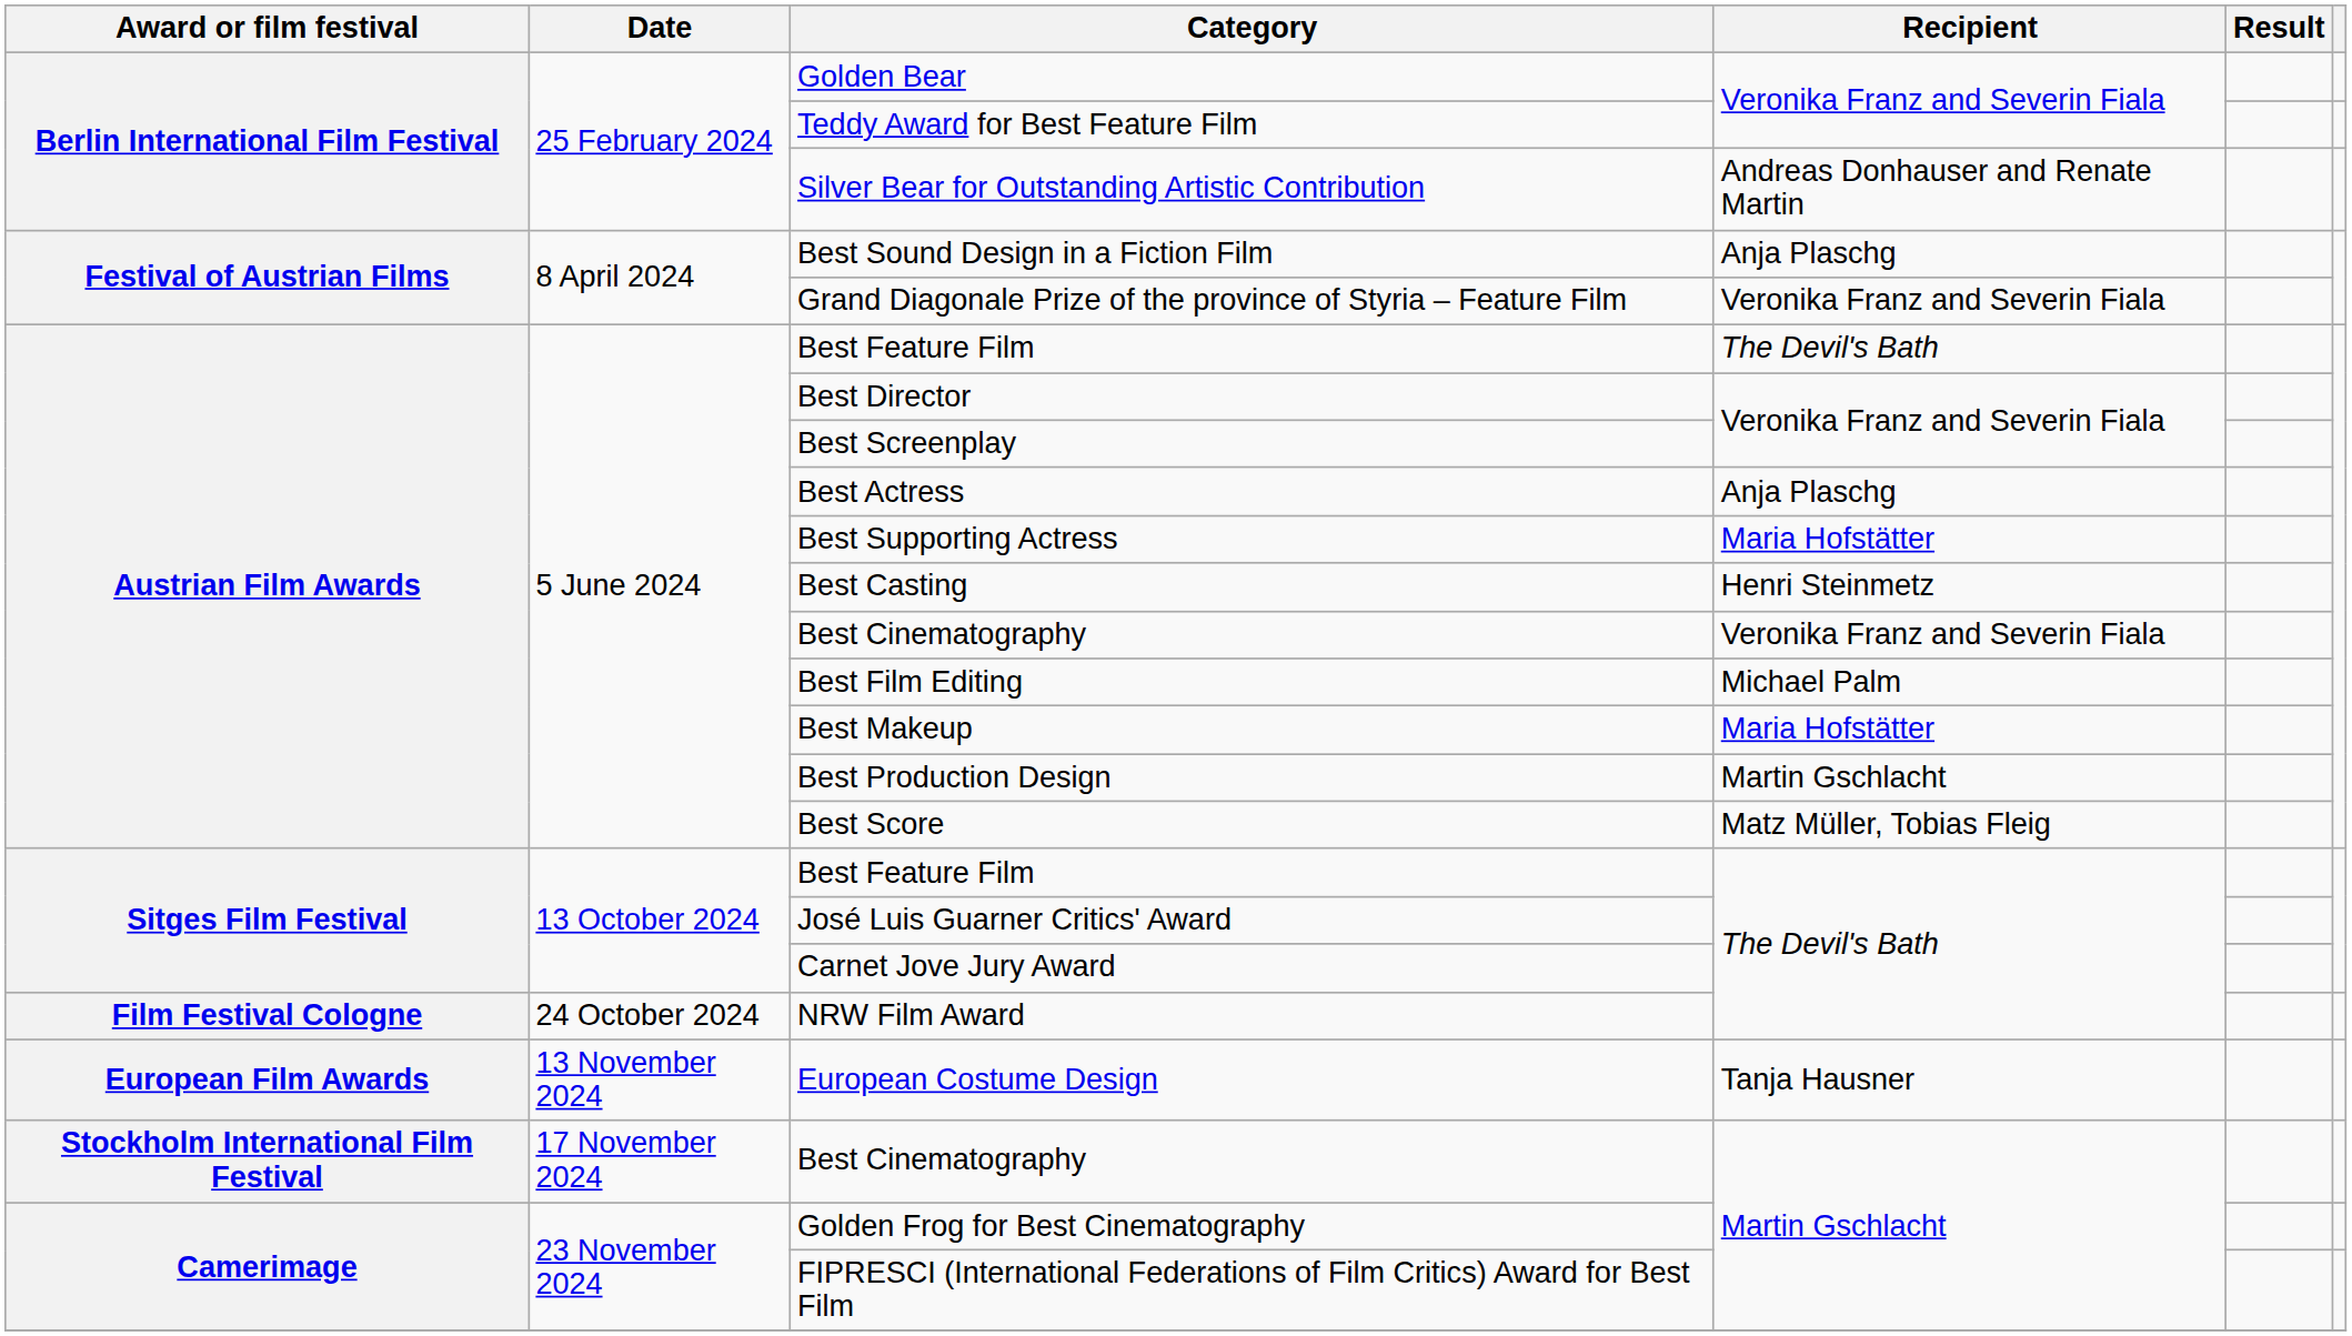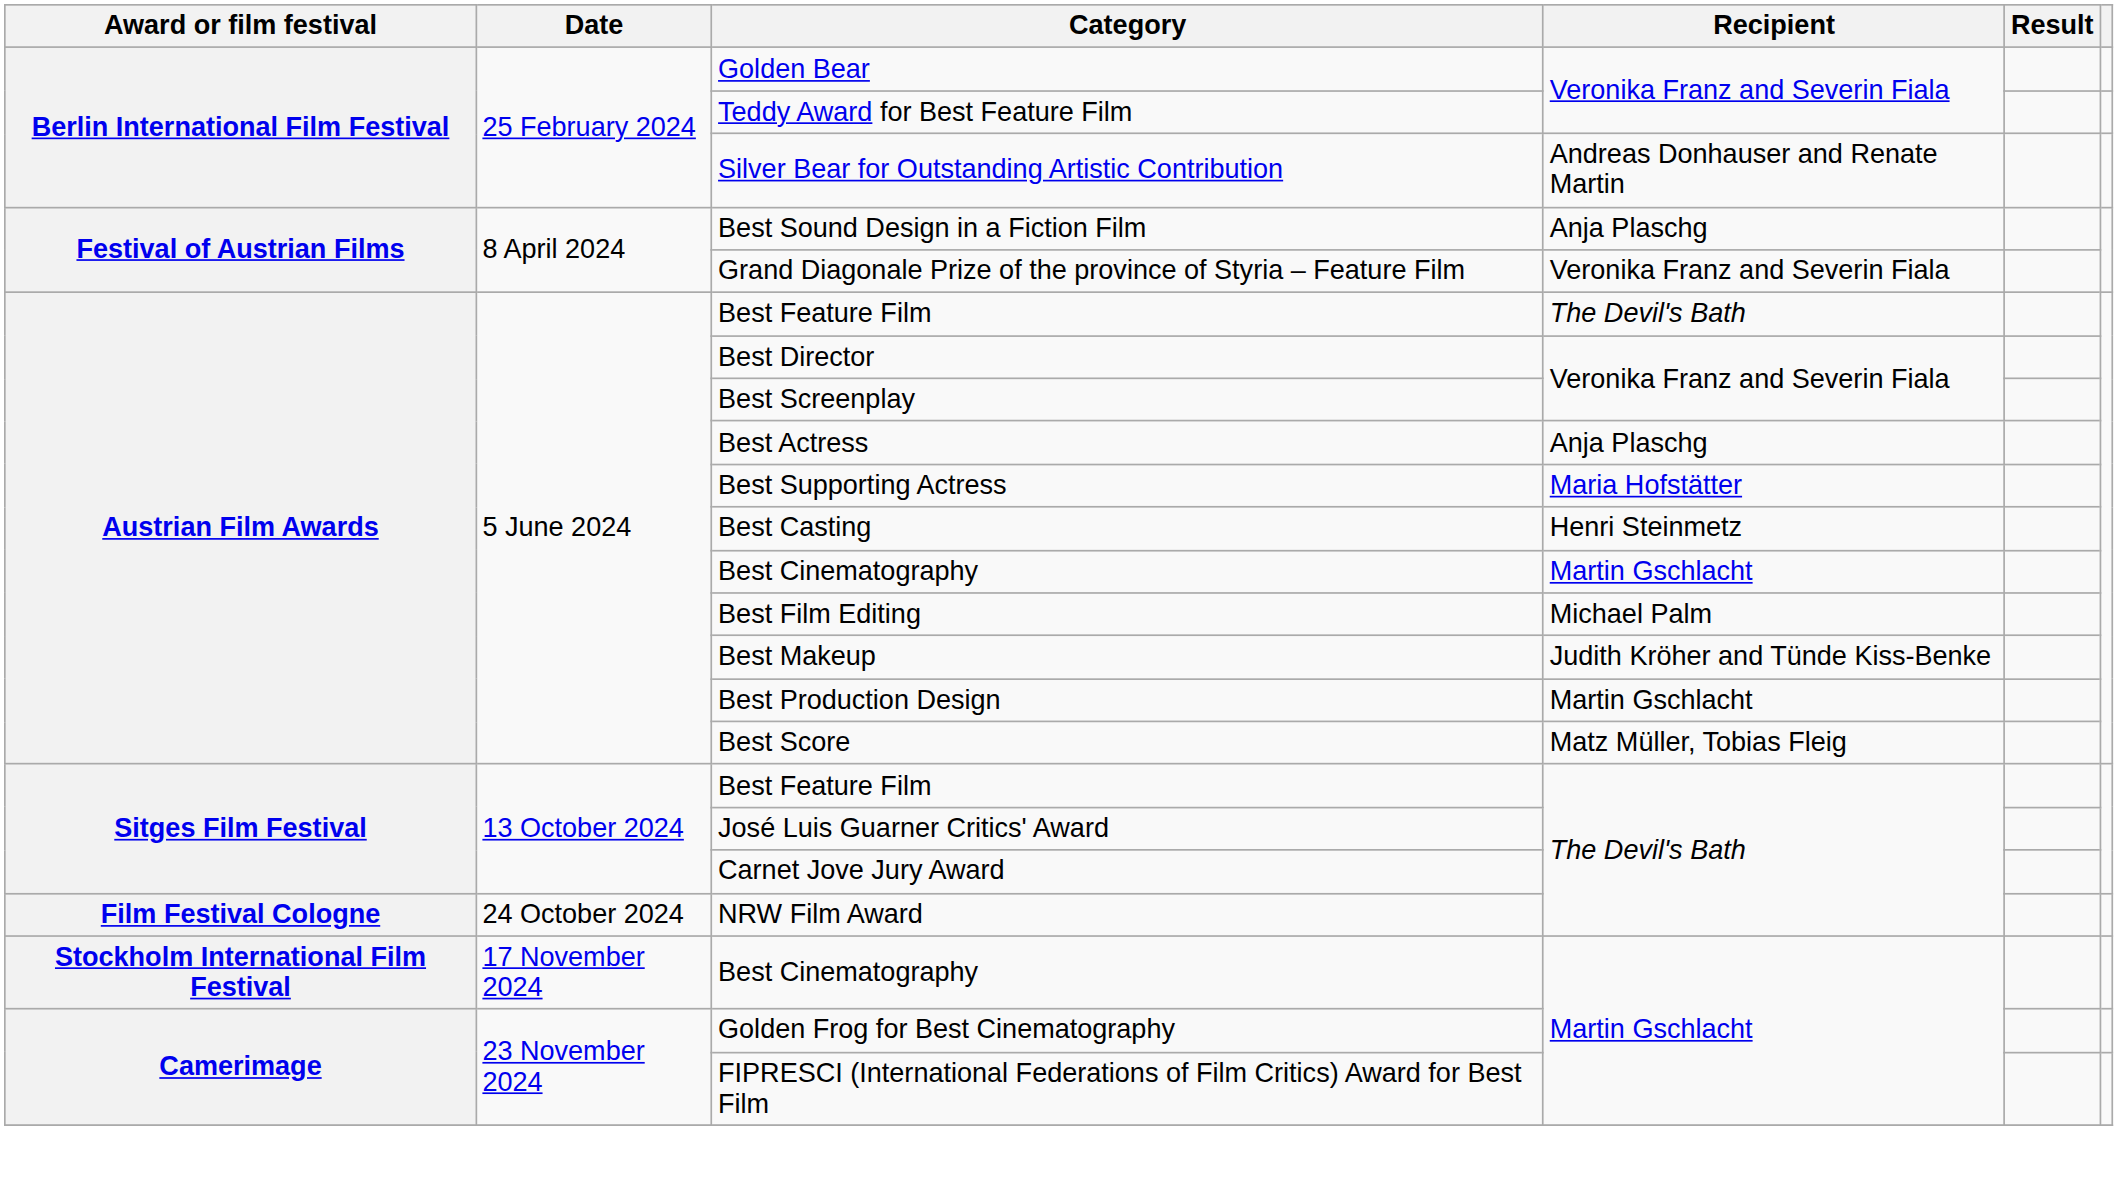 <table class="wikitable sortable plainrowheaders">
 <tr>
 <th>Award or film festival</th>
 <th>Date</th>
 <th>Category</th>
 <th>Recipient</th>
 <th>Result</th>
 <th></th>
 </tr>
 <tr>
 <th scope="row" rowspan=3><a href='#'>Berlin International Film Festival</a></th>
 <td rowspan=3><a href='#'>25 February 2024</a></td>
 <td><a href='#'>Golden Bear</a></td>
 <td rowspan=2><a href='#'>Veronika Franz and Severin Fiala</a></td>
 <td></td>
 <td align="center" rowspan="1"></td>
 </tr>
 <tr>
 <td><a href='#'>Teddy Award</a> for Best Feature Film</td>
 <td></td>
 <td align="center" rowspan="1"></td>
 </tr>
 <tr>
 <td><a href='#'>Silver Bear for Outstanding Artistic Contribution</a></td>
 <td>Andreas Donhauser and Renate Martin</td>
 <td></td>
 <td align="center" rowspan="1"></td>
 </tr>
 <tr>
 <th scope="row" rowspan="2"><a href='#'>Festival of Austrian Films</a></th>
 <td rowspan="2">8 April 2024</td>
 <td>Best Sound Design in a Fiction Film</td>
 <td>Anja Plaschg</td>
 <td></td>
 <td align="center" rowspan="2"></td>
 </tr>
 <tr>
 <td>Grand Diagonale Prize of the province of Styria – Feature Film</td>
 <td>Veronika Franz and Severin Fiala</td>
 <td></td>
 </tr>
 <tr>
 <th rowspan="11" scope="row"><a href='#'>Austrian Film Awards</a></th>
 <td rowspan="11">5 June 2024</td>
 <td>Best Feature Film</td>
 <td><em>The Devil's Bath</em></td>
 <td></td>
 <td rowspan="11" align="center"></td>
 </tr>
 <tr>
 <td>Best Director</td>
 <td rowspan="2">Veronika Franz and Severin Fiala</td>
 <td></td>
 </tr>
 <tr>
 <td>Best Screenplay</td>
 <td></td>
 </tr>
 <tr>
 <td>Best Actress</td>
 <td>Anja Plaschg</td>
 <td></td>
 </tr>
 <tr>
 <td>Best Supporting Actress</td>
 <td><a href='#'>Maria Hofstätter</a></td>
 <td></td>
 </tr>
 <tr>
 <td>Best Casting</td>
 <td>Henri Steinmetz</td>
 <td></td>
 </tr>
 <tr>
 <td>Best Cinematography</td>
-<td>Veronika Franz and Severin Fiala</td>
+<td><a href='#'>Martin Gschlacht</a></td>
 <td></td>
 </tr>
 <tr>
 <td>Best Film Editing</td>
 <td>Michael Palm</td>
 <td></td>
 </tr>
 <tr>
 <td>Best Makeup</td>
-<td><a href='#'>Maria Hofstätter</a></td>
+<td>Judith Kröher and Tünde Kiss-Benke</td>
 <td></td>
 </tr>
 <tr>
 <td>Best Production Design</td>
 <td>Martin Gschlacht</td>
 <td></td>
 </tr>
 <tr>
 <td>Best Score</td>
 <td>Matz Müller, Tobias Fleig</td>
 <td></td>
 </tr>
 <tr>
 <th rowspan="3" scope="row"><a href='#'>Sitges Film Festival</a></th>
 <td rowspan="3"><a href='#'>13 October 2024</a></td>
 <td>Best Feature Film</td>
 <td rowspan="4"><em>The Devil's Bath</em></td>
 <td></td>
 <td rowspan="3" align="center"></td>
 </tr>
 <tr>
 <td>José Luis Guarner Critics' Award</td>
 <td></td>
 </tr>
 <tr>
 <td>Carnet Jove Jury Award</td>
 <td></td>
 </tr>
 <tr>
 <th rowspan="1" scope="row"><a href='#'>Film Festival Cologne</a></th>
 <td>24 October 2024</td>
 <td>NRW Film Award</td>
 <td></td>
 <td align="center"></td>
 </tr>
 <tr>
-<th scope="row"><a href='#'>European Film Awards</a></th>
-<td><a href='#'>13 November 2024</a></td>
-<td><a href='#'>European Costume Design</a></td>
-<td>Tanja Hausner</td>
-<td></td>
-<td align="center"></td>
-</tr>
-<tr>
 <th scope="row"><a href='#'>Stockholm International Film Festival</a></th>
 <td><a href='#'>17 November 2024</a></td>
 <td>Best Cinematography</td>
 <td rowspan=3><a href='#'>Martin Gschlacht</a></td>
 <td></td>
 <td align="center"></td>
 </tr>
 <tr>
 <th scope="row" rowspan=2><a href='#'>Camerimage</a></th>
 <td rowspan=2><a href='#'>23 November 2024</a></td>
 <td>Golden Frog for Best Cinematography</td>
 <td></td>
 <td align="center"></td>
 </tr>
 <tr>
 <td>FIPRESCI (International Federations of Film Critics) Award for Best Film</td>
 <td></td>
 <td align="center" rowspan=1></td>
 </tr>
 <tr>
 </tr>
 </table>
